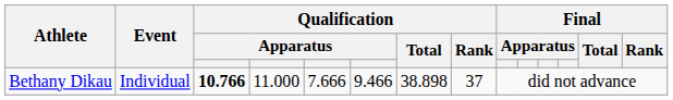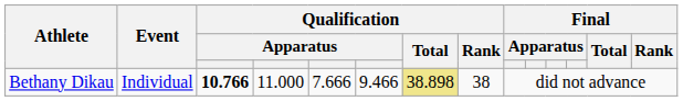 <table class="wikitable" style="font-size:90%">
 <tr>
 <th rowspan=3>Athlete</th>
 <th rowspan=3>Event</th>
 <th colspan=6>Qualification</th>
 <th colspan=6>Final</th>
 </tr>
 <tr style="font-size:95%">
 <th colspan=4>Apparatus</th>
 <th rowspan=2>Total</th>
 <th rowspan=2>Rank</th>
 <th colspan=4>Apparatus</th>
 <th rowspan=2>Total</th>
 <th rowspan=2>Rank</th>
 </tr>
 <tr style="font-size:95%">
 <th></th>
 <th></th>
 <th></th>
 <th></th>
 <th></th>
 <th></th>
 <th></th>
 <th></th>
 </tr>
 <tr align=center>
 <td align=left><a href='#'>Bethany Dikau</a></td>
 <td align=left><a href='#'>Individual</a></td>
 <td><strong>10.766</strong></td>
 <td>11.000</td>
 <td>7.666</td>
 <td>9.466</td>
-<td>38.898</td>
-<td>37</td>
+<td style="background: khaki;">38.898</td>
+<td>38</td>
 <td colspan=6>did not advance</td>
 </tr>
 </table>
